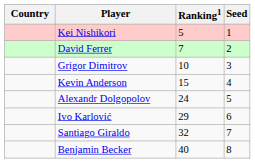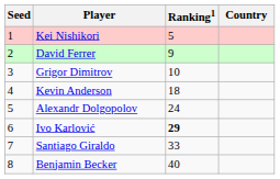 <table class="sortable wikitable">
 <tr>
-<th width="70">Country</th>
+<th>Seed</th>
 <th width="175">Player</th>
 <th>Ranking<sup>1</sup></th>
-<th>Seed</th>
+<th width="70">Country</th>
 </tr>
 <tr style="background:#fcc;">
-<td></td>
+<td>1</td>
 <td><a href='#'>Kei Nishikori</a></td>
 <td>5</td>
-<td>1</td>
+<td></td>
 </tr>
 <tr style="background:#cfc;">
+<td>2</td>
+<td><a href='#'>David Ferrer</a></td>
+<td>9</td>
 <td></td>
-<td><a href='#'>David Ferrer</a></td>
-<td>7</td>
-<td>2</td>
 </tr>
 <tr>
-<td></td>
+<td>3</td>
 <td><a href='#'>Grigor Dimitrov</a></td>
 <td>10</td>
-<td>3</td>
+<td></td>
 </tr>
 <tr>
+<td>4</td>
+<td><a href='#'>Kevin Anderson</a></td>
+<td>18</td>
 <td></td>
-<td><a href='#'>Kevin Anderson</a></td>
-<td>15</td>
-<td>4</td>
 </tr>
 <tr>
-<td></td>
+<td>5</td>
 <td><a href='#'>Alexandr Dolgopolov</a></td>
 <td>24</td>
-<td>5</td>
+<td></td>
 </tr>
 <tr>
+<td>6</td>
+<td><a href='#'>Ivo Karlović</a></td>
+<td><strong>29</strong></td>
 <td></td>
-<td><a href='#'>Ivo Karlović</a></td>
-<td>29</td>
-<td>6</td>
 </tr>
 <tr>
+<td>7</td>
+<td><a href='#'>Santiago Giraldo</a></td>
+<td>33</td>
 <td></td>
-<td><a href='#'>Santiago Giraldo</a></td>
-<td>32</td>
-<td>7</td>
 </tr>
 <tr>
-<td></td>
+<td>8</td>
 <td><a href='#'>Benjamin Becker</a></td>
 <td>40</td>
-<td>8</td>
+<td></td>
 </tr>
 </table>
